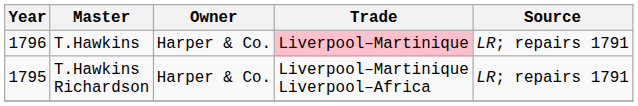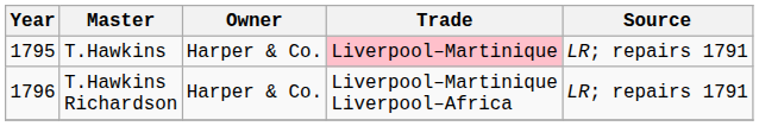 <table class=" wikitable">
 <tr>
 <th>Year</th>
 <th>Master</th>
 <th>Owner</th>
 <th>Trade</th>
 <th>Source</th>
 </tr>
 <tr>
-<td>1796</td>
+<td>1795</td>
 <td>T.Hawkins</td>
 <td>Harper & Co.</td>
 <td style="background: pink;">Liverpool–Martinique</td>
 <td><em>LR</em>; repairs 1791</td>
 </tr>
 <tr>
-<td>1795</td>
+<td>1796</td>
 <td>T.Hawkins<br>Richardson</td>
 <td>Harper & Co.</td>
 <td>Liverpool–Martinique<br>Liverpool–Africa</td>
 <td><em>LR</em>; repairs 1791</td>
 </tr>
 <tr>
 </tr>
 </table>
